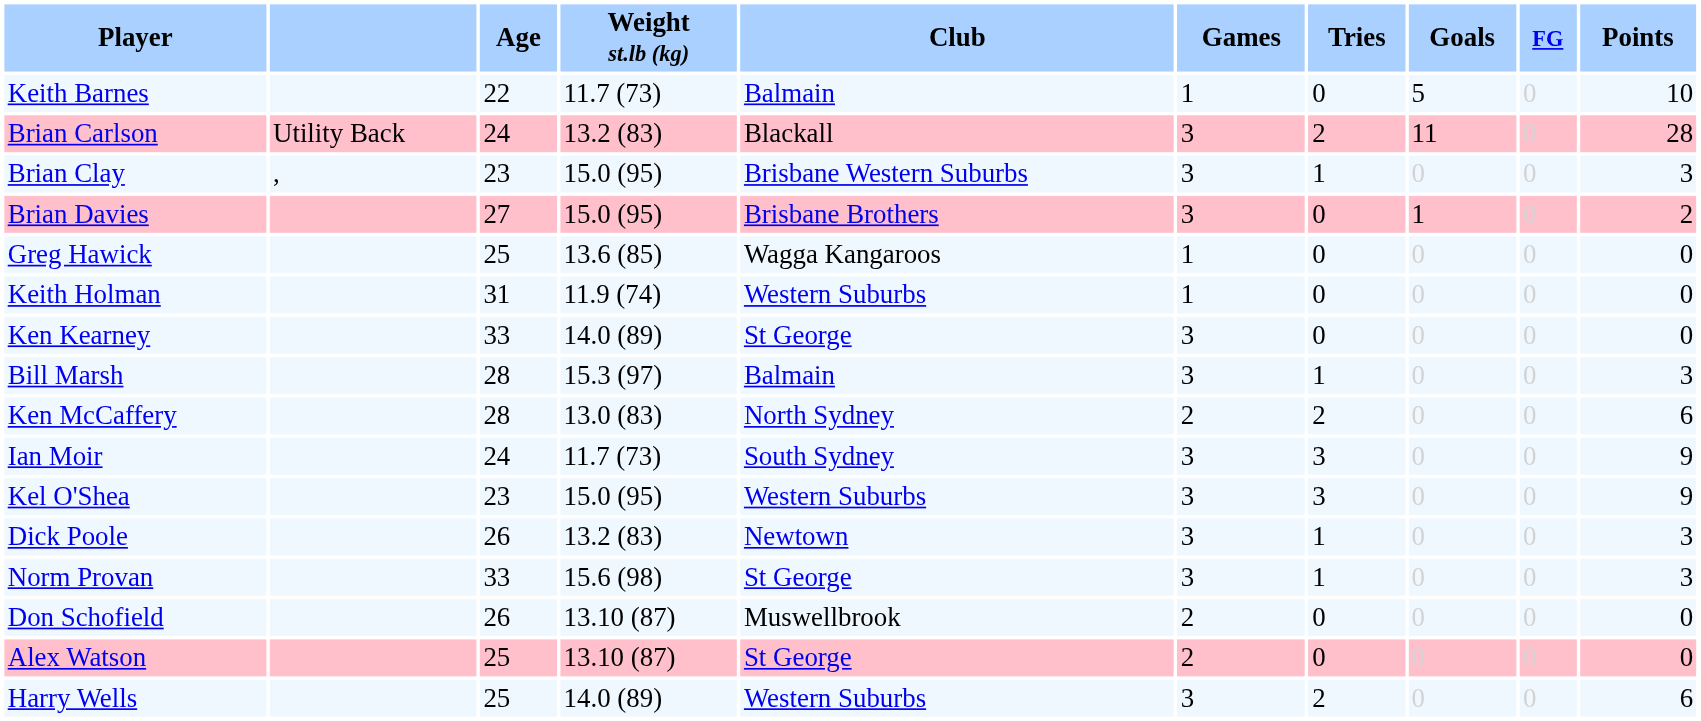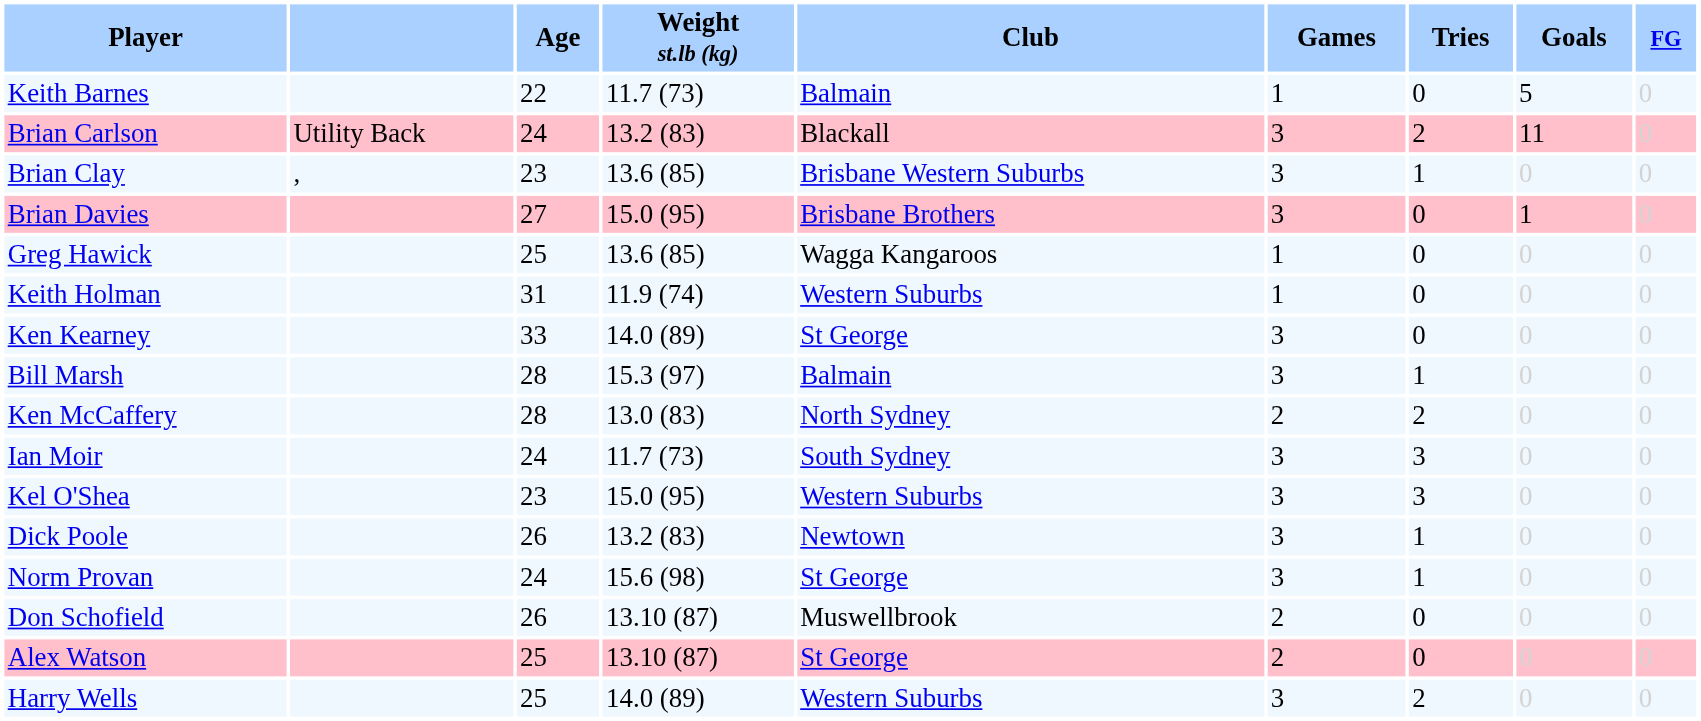 <table class="sortable" border="0" cellspacing="2" cellpadding="2" style="width:80%;" style="text-align:center;">
 <tr style="background:#AAD0FF">
 <th>Player</th>
 <th></th>
 <th>Age</th>
 <th>Weight<br><small><em>st.lb (kg)</em></small></th>
 <th>Club</th>
 <th>Games</th>
 <th>Tries</th>
 <th>Goals</th>
 <th><small><a href='#'>FG</a></small></th>
-<th>Points</th>
 </tr>
 <tr bgcolor=#F0F8FF>
 <td align=left><a href='#'>Keith Barnes</a></td>
 <td></td>
 <td>22</td>
 <td>11.7 (73)</td>
 <td align=left> <a href='#'>Balmain</a></td>
 <td>1</td>
 <td>0</td>
 <td>5</td>
 <td style="color:lightgray">0</td>
-<td align=right>10</td>
 </tr>
 <tr bgcolor=#FFC0CB>
 <td align=left><a href='#'>Brian Carlson</a></td>
 <td>Utility Back</td>
 <td>24</td>
 <td>13.2 (83)</td>
 <td align=left> Blackall</td>
 <td>3</td>
 <td>2</td>
 <td>11</td>
 <td style="color:lightgray">0</td>
-<td align=right>28</td>
 </tr>
 <tr bgcolor=#F0F8FF>
 <td align=left><a href='#'>Brian Clay</a></td>
 <td>, </td>
 <td>23</td>
-<td>15.0 (95)</td>
+<td>13.6 (85)</td>
 <td align=left> <a href='#'>Brisbane Western Suburbs</a></td>
 <td>3</td>
 <td>1</td>
 <td style="color:lightgray">0</td>
 <td style="color:lightgray">0</td>
-<td align=right>3</td>
 </tr>
 <tr bgcolor=#FFC0CB>
 <td align=left><a href='#'>Brian Davies</a></td>
 <td></td>
 <td>27</td>
 <td>15.0 (95)</td>
 <td align=left> <a href='#'>Brisbane Brothers</a></td>
 <td>3</td>
 <td>0</td>
 <td>1</td>
 <td style="color:lightgray">0</td>
-<td align=right>2</td>
 </tr>
 <tr bgcolor=#F0F8FF>
 <td align=left><a href='#'>Greg Hawick</a></td>
 <td></td>
 <td>25</td>
 <td>13.6 (85)</td>
 <td align=left> Wagga Kangaroos</td>
 <td>1</td>
 <td>0</td>
 <td style="color:lightgray">0</td>
 <td style="color:lightgray">0</td>
-<td align=right>0</td>
 </tr>
 <tr bgcolor=#F0F8FF>
 <td align=left><a href='#'>Keith Holman</a></td>
 <td></td>
 <td>31</td>
 <td>11.9 (74)</td>
 <td align=left> <a href='#'>Western Suburbs</a></td>
 <td>1</td>
 <td>0</td>
 <td style="color:lightgray">0</td>
 <td style="color:lightgray">0</td>
-<td align=right>0</td>
 </tr>
 <tr bgcolor=#F0F8FF>
 <td align=left><a href='#'>Ken Kearney</a></td>
 <td></td>
 <td>33</td>
 <td>14.0 (89)</td>
 <td align=left> <a href='#'>St George</a></td>
 <td>3</td>
 <td>0</td>
 <td style="color:lightgray">0</td>
 <td style="color:lightgray">0</td>
-<td align=right>0</td>
 </tr>
 <tr bgcolor=#F0F8FF>
 <td align=left><a href='#'>Bill Marsh</a></td>
 <td></td>
 <td>28</td>
 <td>15.3 (97)</td>
 <td align=left> <a href='#'>Balmain</a></td>
 <td>3</td>
 <td>1</td>
 <td style="color:lightgray">0</td>
 <td style="color:lightgray">0</td>
-<td align=right>3</td>
 </tr>
 <tr bgcolor=#F0F8FF>
 <td align=left><a href='#'>Ken McCaffery</a></td>
 <td></td>
 <td>28</td>
 <td>13.0 (83)</td>
 <td align=left> <a href='#'>North Sydney</a></td>
 <td>2</td>
 <td>2</td>
 <td style="color:lightgray">0</td>
 <td style="color:lightgray">0</td>
-<td align=right>6</td>
 </tr>
 <tr bgcolor=#F0F8FF>
 <td align=left><a href='#'>Ian Moir</a></td>
 <td></td>
 <td>24</td>
 <td>11.7 (73)</td>
 <td align=left> <a href='#'>South Sydney</a></td>
 <td>3</td>
 <td>3</td>
 <td style="color:lightgray">0</td>
 <td style="color:lightgray">0</td>
-<td align=right>9</td>
 </tr>
 <tr bgcolor=#F0F8FF>
 <td align=left><a href='#'>Kel O'Shea</a></td>
 <td></td>
 <td>23</td>
 <td>15.0 (95)</td>
 <td align=left> <a href='#'>Western Suburbs</a></td>
 <td>3</td>
 <td>3</td>
 <td style="color:lightgray">0</td>
 <td style="color:lightgray">0</td>
-<td align=right>9</td>
 </tr>
 <tr bgcolor=#F0F8FF>
 <td align=left><a href='#'>Dick Poole</a></td>
 <td></td>
 <td>26</td>
 <td>13.2 (83)</td>
 <td align=left> <a href='#'>Newtown</a></td>
 <td>3</td>
 <td>1</td>
 <td style="color:lightgray">0</td>
 <td style="color:lightgray">0</td>
-<td align=right>3</td>
 </tr>
 <tr bgcolor=#F0F8FF>
 <td align=left><a href='#'>Norm Provan</a></td>
 <td></td>
-<td>33</td>
+<td>24</td>
 <td>15.6 (98)</td>
 <td align=left> <a href='#'>St George</a></td>
 <td>3</td>
 <td>1</td>
 <td style="color:lightgray">0</td>
 <td style="color:lightgray">0</td>
-<td align=right>3</td>
 </tr>
 <tr bgcolor=#F0F8FF>
 <td align=left><a href='#'>Don Schofield</a></td>
 <td></td>
 <td>26</td>
 <td>13.10 (87)</td>
 <td align=left> Muswellbrook</td>
 <td>2</td>
 <td>0</td>
 <td style="color:lightgray">0</td>
 <td style="color:lightgray">0</td>
-<td align=right>0</td>
 </tr>
 <tr bgcolor=#FFC0CB>
 <td align=left><a href='#'>Alex Watson</a></td>
 <td></td>
 <td>25</td>
 <td>13.10 (87)</td>
 <td align=left> <a href='#'>St George</a></td>
 <td>2</td>
 <td>0</td>
 <td style="color:lightgray">0</td>
 <td style="color:lightgray">0</td>
-<td align=right>0</td>
 </tr>
 <tr bgcolor=#F0F8FF>
 <td align=left><a href='#'>Harry Wells</a></td>
 <td></td>
 <td>25</td>
 <td>14.0 (89)</td>
 <td align=left> <a href='#'>Western Suburbs</a></td>
 <td>3</td>
 <td>2</td>
 <td style="color:lightgray">0</td>
 <td style="color:lightgray">0</td>
-<td align=right>6</td>
 </tr>
 </table>
